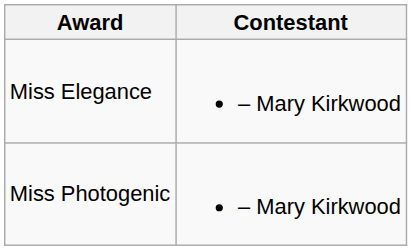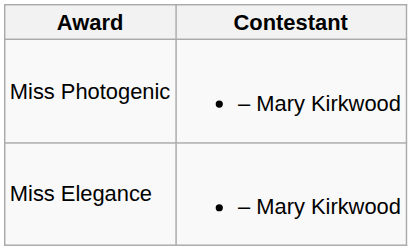 <table class="wikitable sortable" style="font-size: 95%;">
 <tr>
 <th>Award</th>
 <th>Contestant</th>
 </tr>
 <tr>
+<td>Miss Photogenic</td>
+<td><br><ul><li> – Mary Kirkwood</li></ul></td>
+</tr>
+<tr>
 <td>Miss Elegance</td>
 <td><br><ul><li> – Mary Kirkwood</li></ul></td>
 </tr>
-<tr>
-<td>Miss Photogenic</td>
-<td><br><ul><li> – Mary Kirkwood</li></ul></td>
-</tr>
 </table>
